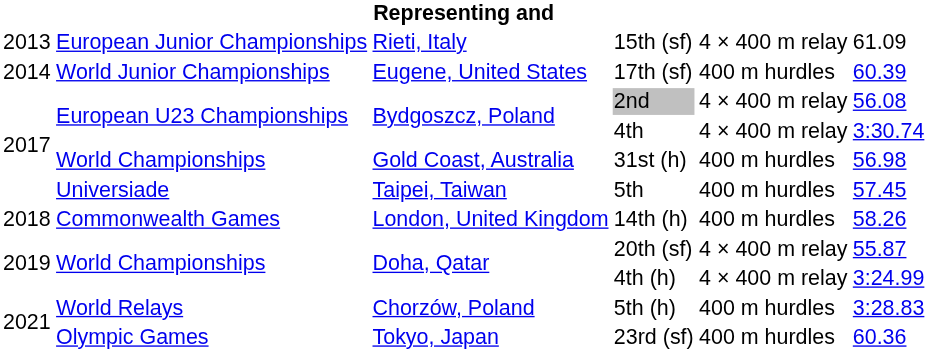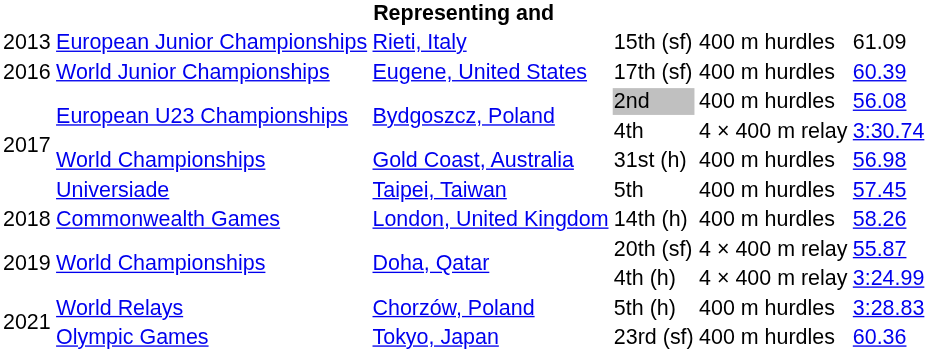 <table>
 <tr>
 <th colspan="6">Representing  and </th>
 </tr>
 <tr>
 <td>2013</td>
 <td><a href='#'>European Junior Championships</a></td>
 <td><a href='#'>Rieti, Italy</a></td>
 <td>15th (sf)</td>
-<td>4 × 400 m relay</td>
+<td>400 m hurdles</td>
 <td>61.09</td>
 </tr>
 <tr>
-<td>2014</td>
+<td>2016</td>
 <td><a href='#'>World Junior Championships</a></td>
 <td><a href='#'>Eugene, United States</a></td>
 <td>17th (sf)</td>
 <td>400 m hurdles</td>
 <td><a href='#'>60.39</a></td>
 </tr>
 <tr>
 <td rowspan=4>2017</td>
 <td rowspan=2><a href='#'>European U23 Championships</a></td>
 <td rowspan=2><a href='#'>Bydgoszcz, Poland</a></td>
 <td bgcolor=silver>2nd</td>
-<td>4 × 400 m relay</td>
+<td>400 m hurdles</td>
 <td><a href='#'>56.08</a></td>
 </tr>
 <tr>
 <td>4th</td>
 <td>4 × 400 m relay</td>
 <td><a href='#'>3:30.74</a></td>
 </tr>
 <tr>
 <td><a href='#'>World Championships</a></td>
 <td><a href='#'>Gold Coast, Australia</a></td>
 <td>31st (h)</td>
 <td>400 m hurdles</td>
 <td><a href='#'>56.98</a></td>
 </tr>
 <tr>
 <td><a href='#'>Universiade</a></td>
 <td><a href='#'>Taipei, Taiwan</a></td>
 <td>5th</td>
 <td>400 m hurdles</td>
 <td><a href='#'>57.45</a></td>
 </tr>
 <tr>
 <td>2018</td>
 <td><a href='#'>Commonwealth Games</a></td>
 <td><a href='#'>London, United Kingdom</a></td>
 <td>14th (h)</td>
 <td>400 m hurdles</td>
 <td><a href='#'>58.26</a></td>
 </tr>
 <tr>
 <td rowspan=2>2019</td>
 <td rowspan=2><a href='#'>World Championships</a></td>
 <td rowspan=2><a href='#'>Doha, Qatar</a></td>
 <td>20th (sf)</td>
 <td>4 × 400 m relay</td>
 <td><a href='#'>55.87</a></td>
 </tr>
 <tr>
 <td>4th (h)</td>
 <td>4 × 400 m relay</td>
 <td><a href='#'>3:24.99</a></td>
 </tr>
 <tr>
 <td rowspan=2>2021</td>
 <td><a href='#'>World Relays</a></td>
 <td><a href='#'>Chorzów, Poland</a></td>
 <td>5th (h)</td>
 <td>400 m hurdles</td>
 <td><a href='#'>3:28.83</a></td>
 </tr>
 <tr>
 <td><a href='#'>Olympic Games</a></td>
 <td><a href='#'>Tokyo, Japan</a></td>
 <td>23rd (sf)</td>
 <td>400 m hurdles</td>
 <td><a href='#'>60.36</a></td>
 </tr>
 </table>
